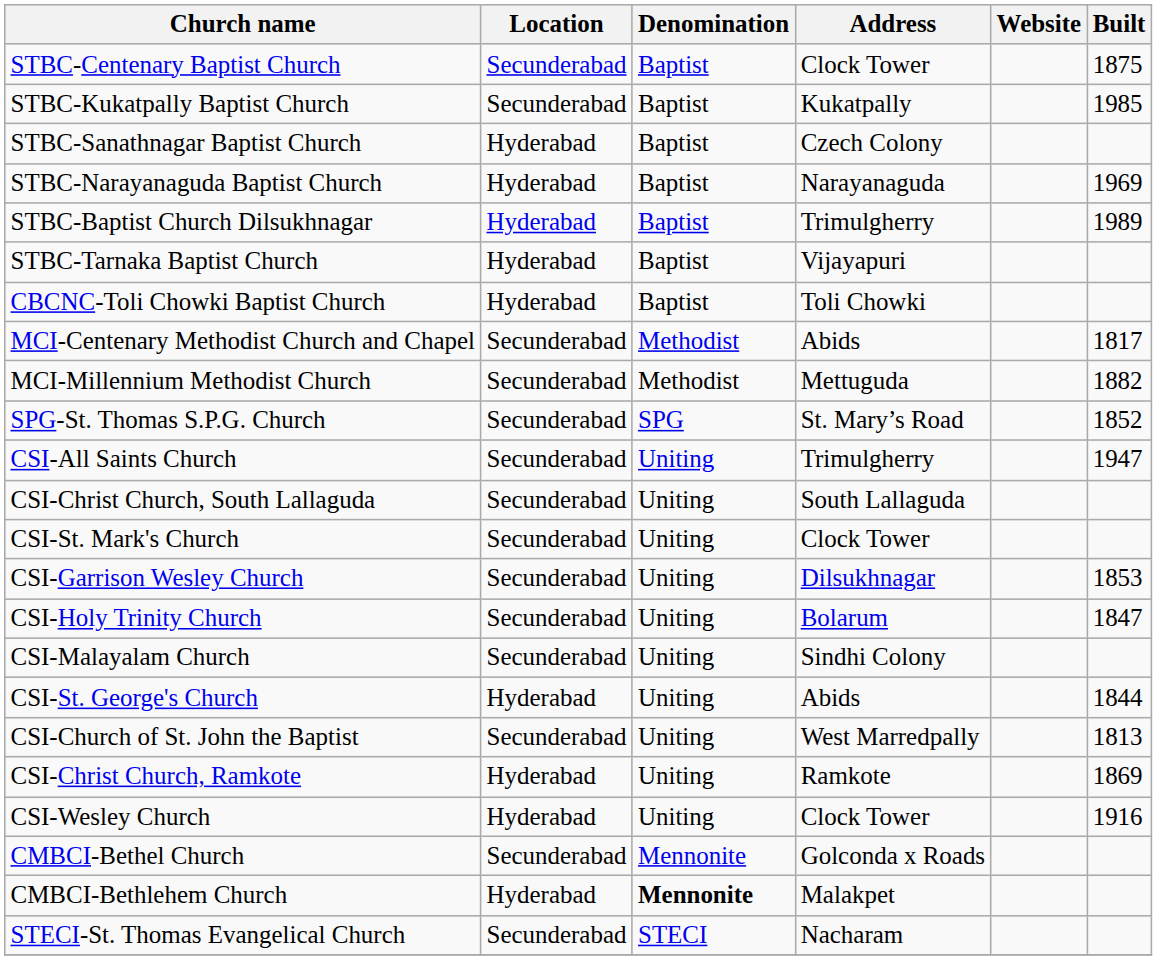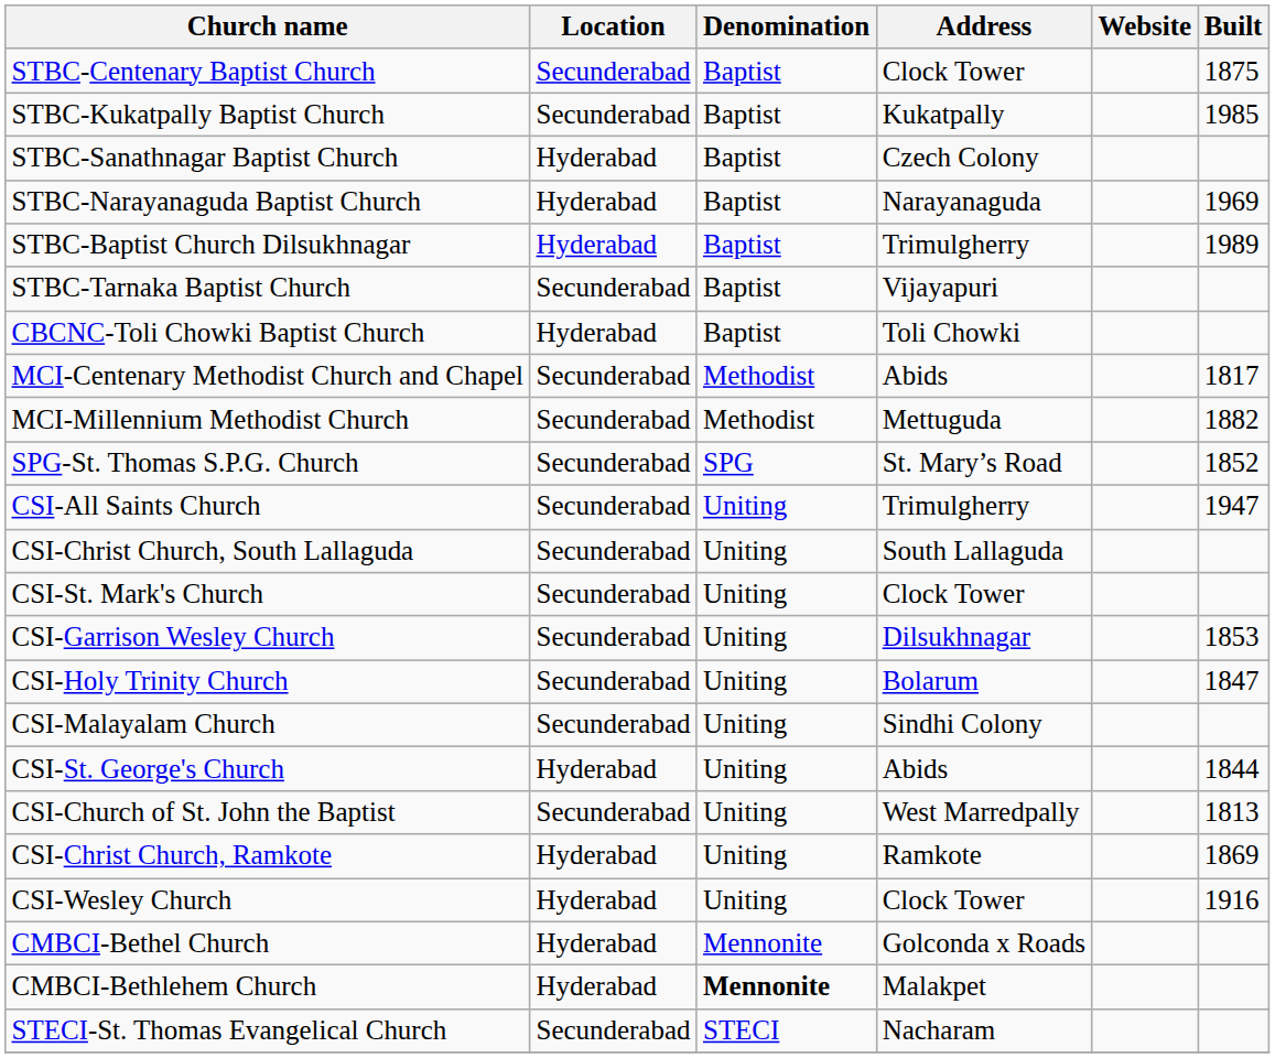 <table class="wikitable sortable">
 <tr>
 <th>Church name</th>
 <th>Location</th>
 <th>Denomination</th>
 <th>Address</th>
 <th>Website</th>
 <th>Built</th>
 </tr>
 <tr>
 <td><a href='#'>STBC</a>-<a href='#'>Centenary Baptist Church</a></td>
 <td><a href='#'>Secunderabad</a></td>
 <td><a href='#'>Baptist</a></td>
 <td>Clock Tower</td>
 <td></td>
 <td>1875</td>
 </tr>
 <tr>
 <td>STBC-Kukatpally Baptist Church</td>
 <td>Secunderabad</td>
 <td>Baptist</td>
 <td>Kukatpally</td>
 <td></td>
 <td>1985</td>
 </tr>
 <tr>
 <td>STBC-Sanathnagar Baptist Church</td>
 <td>Hyderabad</td>
 <td>Baptist</td>
 <td>Czech Colony</td>
 <td></td>
 <td></td>
 </tr>
 <tr>
 <td>STBC-Narayanaguda Baptist Church</td>
 <td>Hyderabad</td>
 <td>Baptist</td>
 <td>Narayanaguda</td>
 <td></td>
 <td>1969</td>
 </tr>
 <tr>
 <td>STBC-Baptist Church Dilsukhnagar</td>
 <td><a href='#'>Hyderabad</a></td>
 <td><a href='#'>Baptist</a></td>
 <td>Trimulgherry</td>
 <td></td>
 <td>1989</td>
 </tr>
 <tr>
 <td>STBC-Tarnaka Baptist Church</td>
-<td>Hyderabad</td>
+<td>Secunderabad</td>
 <td>Baptist</td>
 <td>Vijayapuri</td>
 <td></td>
 <td></td>
 </tr>
 <tr>
 <td><a href='#'>CBCNC</a>-Toli Chowki Baptist Church</td>
 <td>Hyderabad</td>
 <td>Baptist</td>
 <td>Toli Chowki</td>
 <td></td>
 <td></td>
 </tr>
 <tr>
 <td><a href='#'>MCI</a>-Centenary Methodist Church and Chapel</td>
 <td>Secunderabad</td>
 <td><a href='#'>Methodist</a></td>
 <td>Abids</td>
 <td></td>
 <td>1817</td>
 </tr>
 <tr>
 <td>MCI-Millennium Methodist Church</td>
 <td>Secunderabad</td>
 <td>Methodist</td>
 <td>Mettuguda</td>
 <td></td>
 <td>1882</td>
 </tr>
 <tr>
 <td><a href='#'>SPG</a>-St. Thomas S.P.G. Church</td>
 <td>Secunderabad</td>
 <td><a href='#'>SPG</a></td>
 <td>St. Mary’s Road</td>
 <td></td>
 <td>1852</td>
 </tr>
 <tr>
 <td><a href='#'>CSI</a>-All Saints Church</td>
 <td>Secunderabad</td>
 <td><a href='#'>Uniting</a></td>
 <td>Trimulgherry</td>
 <td></td>
 <td>1947</td>
 </tr>
 <tr>
 <td>CSI-Christ Church, South Lallaguda</td>
 <td>Secunderabad</td>
 <td>Uniting</td>
 <td>South Lallaguda</td>
 <td></td>
 <td></td>
 </tr>
 <tr>
 <td>CSI-St. Mark's Church</td>
 <td>Secunderabad</td>
 <td>Uniting</td>
 <td>Clock Tower</td>
 <td></td>
 <td></td>
 </tr>
 <tr>
 <td>CSI-<a href='#'>Garrison Wesley Church</a></td>
 <td>Secunderabad</td>
 <td>Uniting</td>
 <td><a href='#'>Dilsukhnagar</a></td>
 <td></td>
 <td>1853</td>
 </tr>
 <tr>
 <td>CSI-<a href='#'>Holy Trinity Church</a></td>
 <td>Secunderabad</td>
 <td>Uniting</td>
 <td><a href='#'>Bolarum</a></td>
 <td></td>
 <td>1847</td>
 </tr>
 <tr>
 <td>CSI-Malayalam Church</td>
 <td>Secunderabad</td>
 <td>Uniting</td>
 <td>Sindhi Colony</td>
 <td></td>
 <td></td>
 </tr>
 <tr>
 <td>CSI-<a href='#'>St. George's Church</a></td>
 <td>Hyderabad</td>
 <td>Uniting</td>
 <td>Abids</td>
 <td></td>
 <td>1844</td>
 </tr>
 <tr>
 <td>CSI-Church of St. John the Baptist</td>
 <td>Secunderabad</td>
 <td>Uniting</td>
 <td>West Marredpally</td>
 <td></td>
 <td>1813</td>
 </tr>
 <tr>
 <td>CSI-<a href='#'>Christ Church, Ramkote</a></td>
 <td>Hyderabad</td>
 <td>Uniting</td>
 <td>Ramkote</td>
 <td></td>
 <td>1869</td>
 </tr>
 <tr>
 <td>CSI-Wesley Church</td>
 <td>Hyderabad</td>
 <td>Uniting</td>
 <td>Clock Tower</td>
 <td></td>
 <td>1916</td>
 </tr>
 <tr>
 <td><a href='#'>CMBCI</a>-Bethel Church</td>
-<td>Secunderabad</td>
+<td>Hyderabad</td>
 <td><a href='#'>Mennonite</a></td>
 <td>Golconda x Roads</td>
 <td></td>
 <td></td>
 </tr>
 <tr>
 <td>CMBCI-Bethlehem Church</td>
 <td>Hyderabad</td>
 <td><strong>Mennonite</strong></td>
 <td>Malakpet</td>
 <td></td>
 <td></td>
 </tr>
 <tr>
 <td><a href='#'>STECI</a>-St. Thomas Evangelical Church</td>
 <td>Secunderabad</td>
 <td><a href='#'>STECI</a></td>
 <td>Nacharam</td>
 <td></td>
 <td></td>
 </tr>
 <tr>
 </tr>
 </table>
